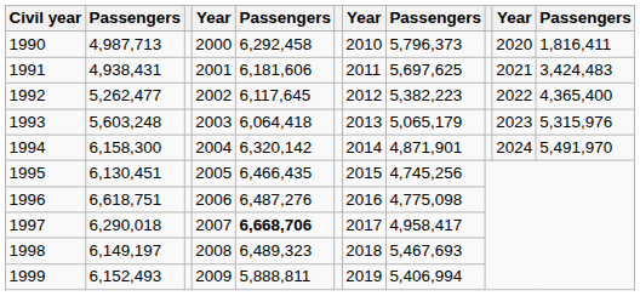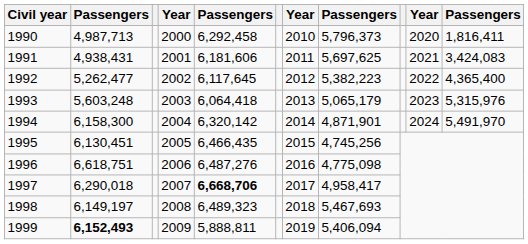 <table class="wikitable">
 <tr>
 <th>Civil year</th>
 <th>Passengers</th>
 <th></th>
 <th>Year</th>
 <th>Passengers</th>
 <th></th>
 <th>Year</th>
 <th>Passengers</th>
 <th></th>
 <th>Year</th>
 <th>Passengers</th>
 </tr>
 <tr>
 <td>1990</td>
 <td>4,987,713</td>
 <td></td>
 <td>2000</td>
 <td>6,292,458</td>
 <td></td>
 <td>2010</td>
 <td>5,796,373</td>
 <td></td>
 <td>2020</td>
 <td>1,816,411</td>
 </tr>
 <tr>
 <td>1991</td>
 <td>4,938,431</td>
 <td></td>
 <td>2001</td>
 <td>6,181,606</td>
 <td></td>
 <td>2011</td>
 <td>5,697,625</td>
 <td></td>
 <td>2021</td>
-<td>3,424,483</td>
+<td>3,424,083</td>
 </tr>
 <tr>
 <td>1992</td>
 <td>5,262,477</td>
 <td></td>
 <td>2002</td>
 <td>6,117,645</td>
 <td></td>
 <td>2012</td>
 <td>5,382,223</td>
 <td></td>
 <td>2022</td>
 <td>4,365,400</td>
 </tr>
 <tr>
 <td>1993</td>
 <td>5,603,248</td>
 <td></td>
 <td>2003</td>
 <td>6,064,418</td>
 <td></td>
 <td>2013</td>
 <td>5,065,179</td>
 <td></td>
 <td>2023</td>
 <td>5,315,976</td>
 </tr>
 <tr>
 <td>1994</td>
 <td>6,158,300</td>
 <td></td>
 <td>2004</td>
 <td>6,320,142</td>
 <td></td>
 <td>2014</td>
 <td>4,871,901</td>
 <td></td>
 <td>2024</td>
 <td>5,491,970</td>
 </tr>
 <tr>
 <td>1995</td>
 <td>6,130,451</td>
 <td></td>
 <td>2005</td>
 <td>6,466,435</td>
 <td></td>
 <td>2015</td>
 <td>4,745,256</td>
 </tr>
 <tr>
 <td>1996</td>
 <td>6,618,751</td>
 <td></td>
 <td>2006</td>
 <td>6,487,276</td>
 <td></td>
 <td>2016</td>
 <td>4,775,098</td>
 </tr>
 <tr>
 <td>1997</td>
 <td>6,290,018</td>
 <td></td>
 <td>2007</td>
 <td><strong>6,668,706</strong></td>
 <td></td>
 <td>2017</td>
 <td>4,958,417</td>
 </tr>
 <tr>
 <td>1998</td>
 <td>6,149,197</td>
 <td></td>
 <td>2008</td>
 <td>6,489,323</td>
 <td></td>
 <td>2018</td>
 <td>5,467,693</td>
 </tr>
 <tr>
 <td>1999</td>
-<td>6,152,493</td>
+<td><strong>6,152,493</strong></td>
 <td></td>
 <td>2009</td>
 <td>5,888,811</td>
 <td></td>
 <td>2019</td>
-<td>5,406,994</td>
+<td>5,406,094</td>
 </tr>
 </table>
